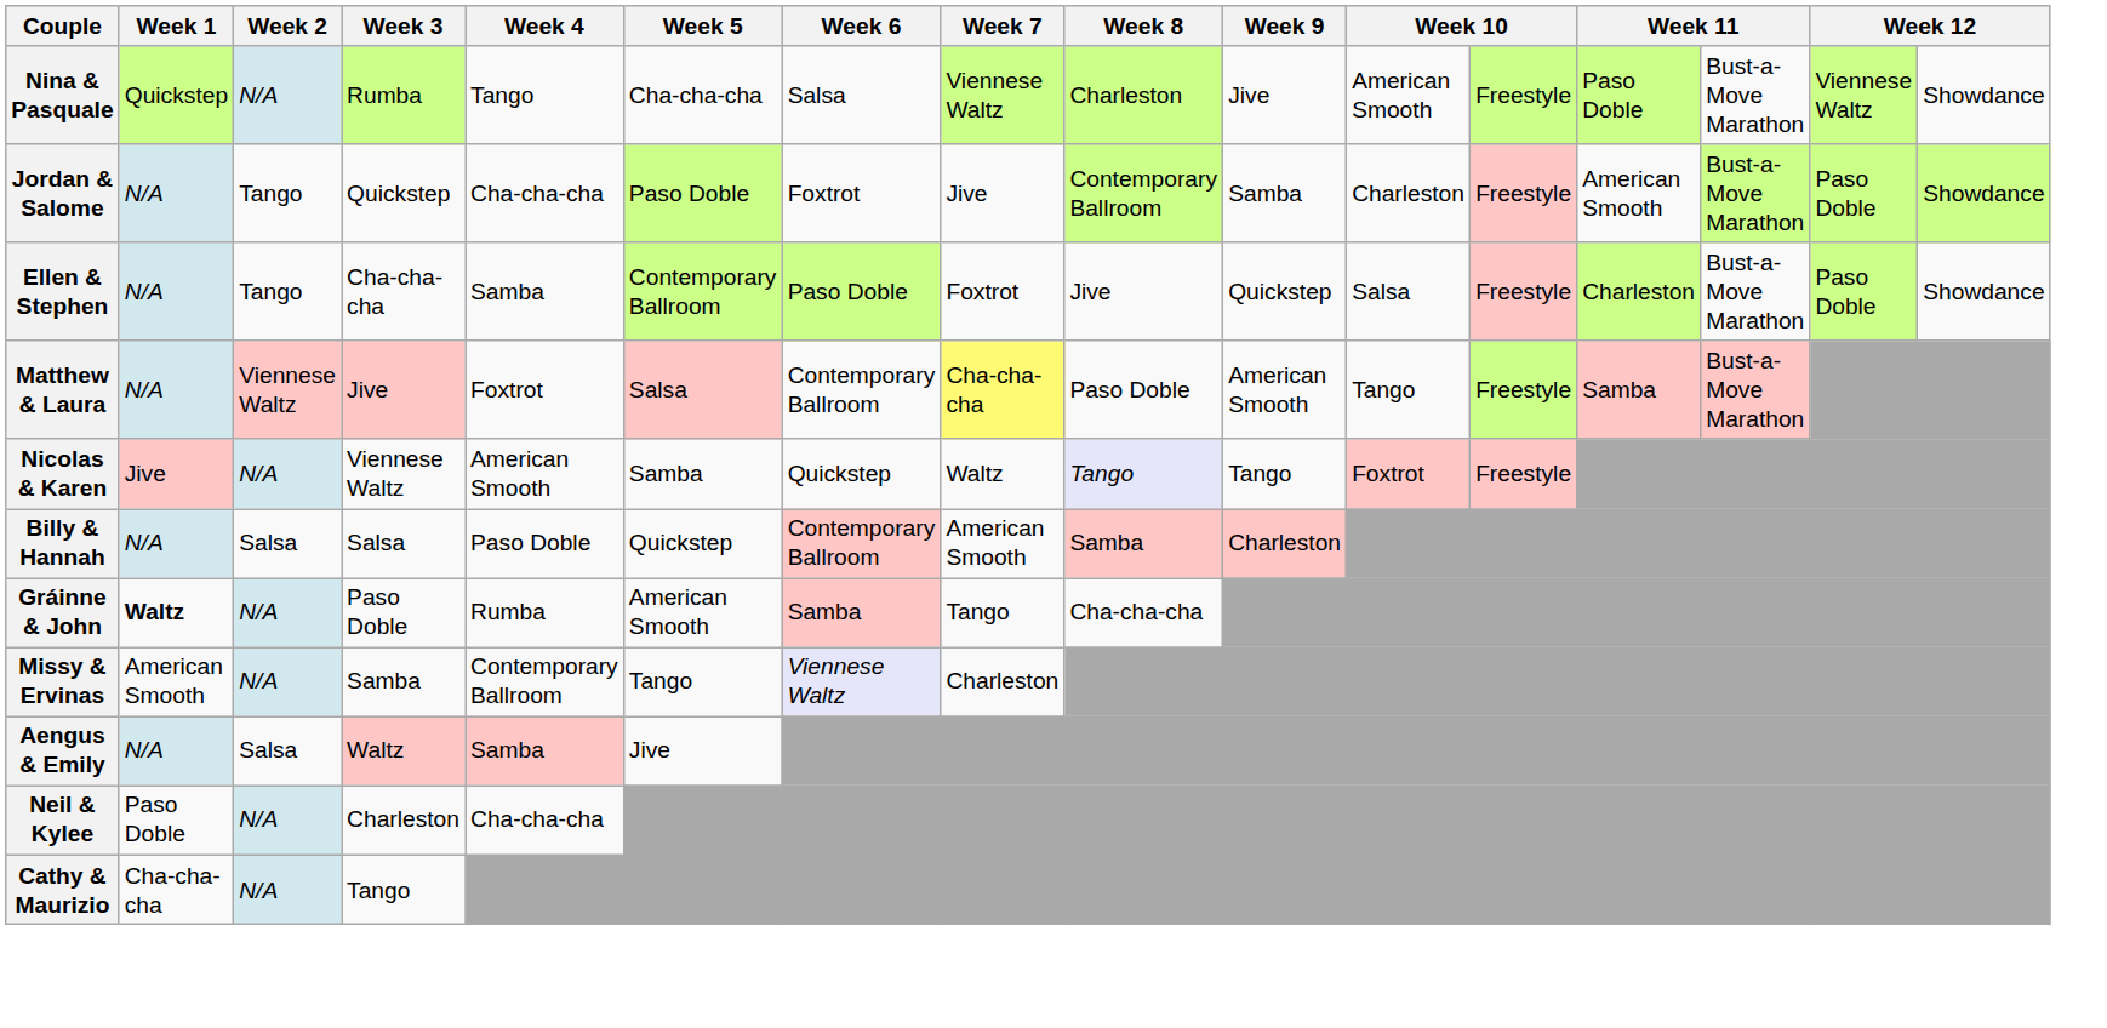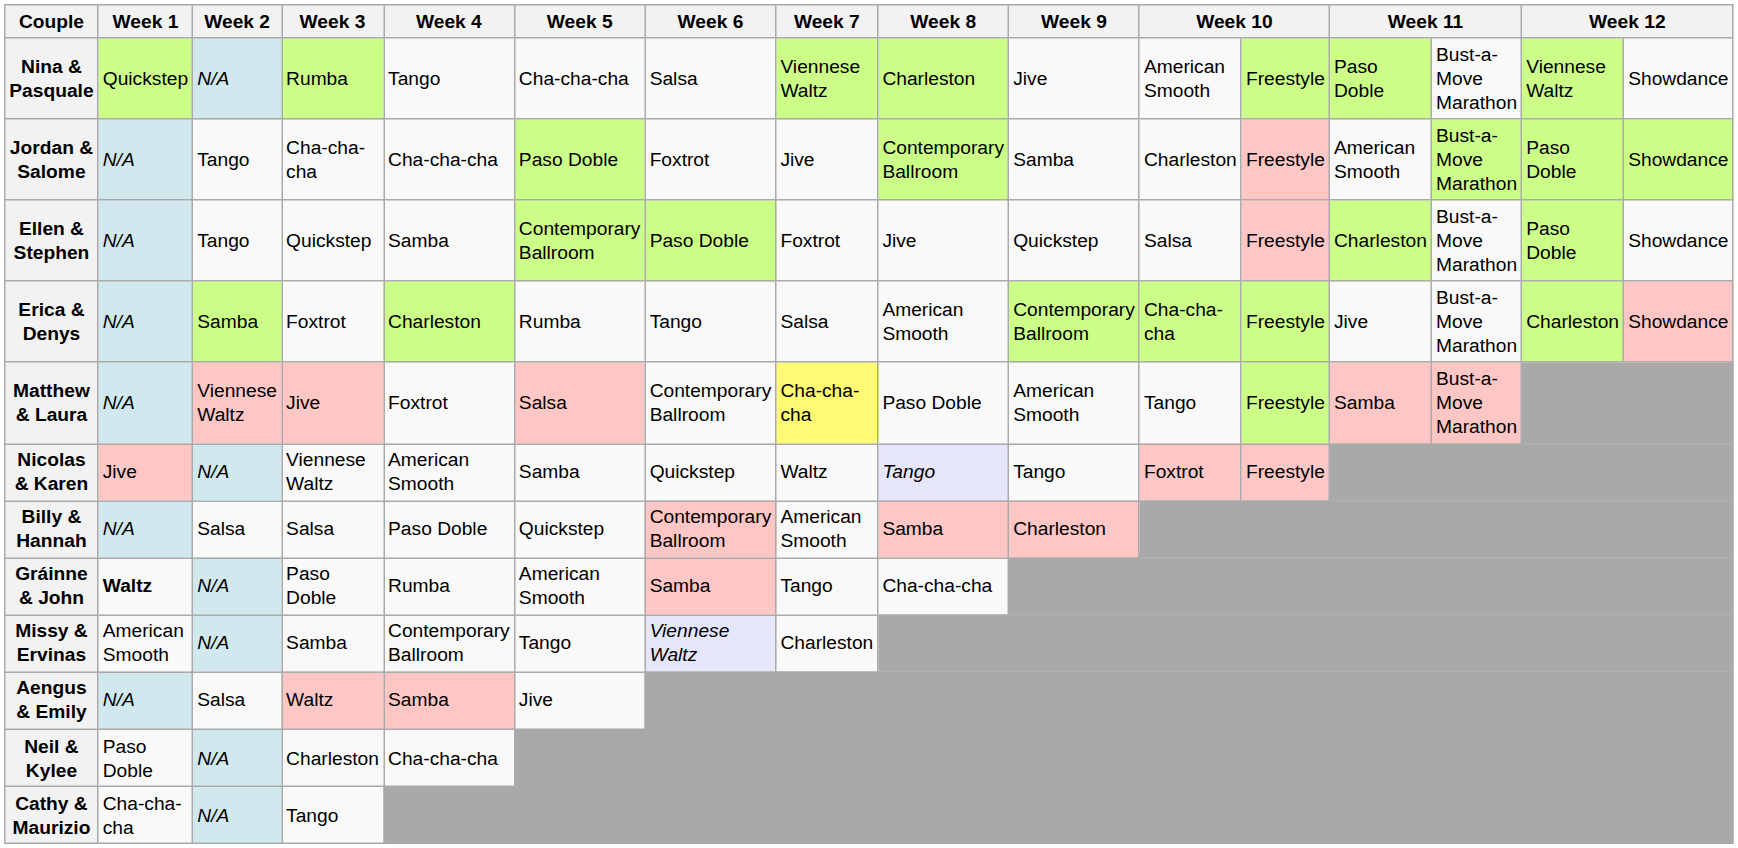 <table class="wikitable" style="text-align:left; font-size:80%; line-height:16px;">
 <tr>
 <th>Couple</th>
 <th>Week 1</th>
 <th>Week 2</th>
 <th>Week 3</th>
 <th>Week 4</th>
 <th>Week 5</th>
 <th>Week 6</th>
 <th>Week 7</th>
 <th>Week 8</th>
 <th>Week 9</th>
 <th colspan="2">Week 10</th>
 <th colspan="2">Week 11</th>
 <th colspan="2">Week 12</th>
 </tr>
 <tr>
 <th>Nina & Pasquale</th>
 <td style="background:#ccff88;">Quickstep</td>
 <td style="background:#D1E8EF;"><em>N/A</em></td>
 <td style="background:#ccff88;">Rumba</td>
 <td>Tango</td>
 <td>Cha-cha-cha</td>
 <td>Salsa</td>
 <td style="background:#ccff88;">Viennese Waltz</td>
 <td style="background:#ccff88;">Charleston</td>
 <td>Jive</td>
 <td>American Smooth</td>
 <td style="background:#ccff88;">Freestyle <br></td>
 <td style="background:#ccff88;">Paso Doble</td>
 <td>Bust-a-Move Marathon</td>
 <td style="background:#ccff88;">Viennese Waltz</td>
 <td>Showdance</td>
 </tr>
 <tr>
 <th>Jordan & Salome</th>
 <td style="background:#D1E8EF;"><em>N/A</em></td>
 <td>Tango</td>
-<td>Quickstep</td>
+<td>Cha-cha-cha</td>
 <td>Cha-cha-cha</td>
 <td style="background:#ccff88;">Paso Doble</td>
 <td>Foxtrot</td>
 <td>Jive</td>
 <td style="background:#ccff88;">Contemporary Ballroom</td>
 <td>Samba</td>
 <td>Charleston</td>
 <td style="background:#ffc6c6;">Freestyle <br></td>
 <td>American Smooth</td>
 <td style="background:#ccff88;">Bust-a-Move Marathon</td>
 <td style="background:#ccff88;">Paso Doble</td>
 <td style="background:#ccff88;">Showdance</td>
 </tr>
 <tr>
 <th>Ellen & Stephen</th>
 <td style="background:#D1E8EF;"><em>N/A</em></td>
 <td>Tango</td>
-<td>Cha-cha-cha</td>
+<td>Quickstep</td>
 <td>Samba</td>
 <td style="background:#ccff88;">Contemporary Ballroom</td>
 <td style="background:#ccff88;">Paso Doble</td>
 <td>Foxtrot</td>
 <td>Jive</td>
 <td>Quickstep</td>
 <td>Salsa</td>
 <td style="background:#ffc6c6;">Freestyle <br></td>
 <td style="background:#ccff88;">Charleston</td>
 <td>Bust-a-Move Marathon</td>
 <td style="background:#ccff88;">Paso Doble</td>
 <td>Showdance</td>
+</tr>
+<tr>
+<th>Erica & Denys</th>
+<td style="background:#D1E8EF;"><em>N/A</em></td>
+<td style="background:#ccff88;">Samba</td>
+<td>Foxtrot</td>
+<td style="background:#ccff88;">Charleston</td>
+<td>Rumba</td>
+<td>Tango</td>
+<td>Salsa</td>
+<td>American Smooth</td>
+<td style="background:#ccff88;">Contemporary Ballroom</td>
+<td style="background:#ccff88;">Cha-cha-cha</td>
+<td style="background:#ccff88;">Freestyle <br></td>
+<td>Jive</td>
+<td>Bust-a-Move Marathon</td>
+<td style="background:#ccff88;">Charleston</td>
+<td style="background:#ffc6c6;">Showdance</td>
 </tr>
 <tr>
 <th>Matthew & Laura</th>
 <td style="background:#D1E8EF;"><em>N/A</em></td>
 <td style="background:#ffc6c6;">Viennese Waltz</td>
 <td style="background:#ffc6c6;">Jive</td>
 <td>Foxtrot</td>
 <td style="background:#ffc6c6;">Salsa</td>
 <td>Contemporary Ballroom</td>
 <td style="background:#fffa73;">Cha-cha-cha</td>
 <td>Paso Doble</td>
 <td>American Smooth</td>
 <td>Tango</td>
 <td style="background:#ccff88;">Freestyle <br></td>
 <td style="background:#ffc6c6;">Samba</td>
 <td style="background:#ffc6c6;">Bust-a-Move Marathon</td>
 <td colspan="2" bgcolor="darkgrey"></td>
 </tr>
 <tr>
 <th>Nicolas & Karen</th>
 <td style="background:#ffc6c6;">Jive</td>
 <td style="background:#D1E8EF;"><em>N/A</em></td>
 <td>Viennese Waltz</td>
 <td>American Smooth</td>
 <td>Samba</td>
 <td>Quickstep</td>
 <td>Waltz</td>
 <td style="background:lavender;"><em>Tango</em></td>
 <td>Tango</td>
 <td style="background:#ffc6c6;">Foxtrot</td>
 <td style="background:#ffc6c6;">Freestyle <br></td>
 <td colspan="4" bgcolor="darkgrey"></td>
 </tr>
 <tr>
 <th>Billy & Hannah</th>
 <td style="background:#D1E8EF;"><em>N/A</em></td>
 <td>Salsa</td>
 <td>Salsa</td>
 <td>Paso Doble</td>
 <td>Quickstep</td>
 <td style="background:#ffc6c6;">Contemporary Ballroom</td>
 <td>American Smooth</td>
 <td style="background:#ffc6c6;">Samba</td>
 <td style="background:#ffc6c6;">Charleston</td>
 <td colspan="6" bgcolor="darkgrey"></td>
 </tr>
 <tr>
 <th>Gráinne & John</th>
 <td><strong>Waltz</strong></td>
 <td style="background:#D1E8EF;"><em>N/A</em></td>
 <td>Paso Doble</td>
 <td>Rumba</td>
 <td>American Smooth</td>
 <td style="background:#ffc6c6;">Samba</td>
 <td>Tango</td>
 <td>Cha-cha-cha</td>
 <td colspan="7" bgcolor="darkgrey"></td>
 </tr>
 <tr>
 <th>Missy & Ervinas</th>
 <td>American Smooth</td>
 <td style="background:#D1E8EF;"><em>N/A</em></td>
 <td>Samba</td>
 <td>Contemporary Ballroom</td>
 <td>Tango</td>
 <td style="background:lavender;"><em>Viennese Waltz</em></td>
 <td>Charleston</td>
 <td colspan="8" bgcolor="darkgrey"></td>
 </tr>
 <tr>
 <th>Aengus & Emily</th>
 <td style="background:#D1E8EF;"><em>N/A</em></td>
 <td>Salsa</td>
 <td style="background:#ffc6c6;">Waltz</td>
 <td style="background:#ffc6c6;">Samba</td>
 <td>Jive</td>
 <td colspan="10" bgcolor="darkgrey"></td>
 </tr>
 <tr>
 <th>Neil & Kylee</th>
 <td>Paso Doble</td>
 <td style="background:#D1E8EF;"><em>N/A</em></td>
 <td>Charleston</td>
 <td>Cha-cha-cha</td>
 <td colspan="11" bgcolor="darkgrey"></td>
 </tr>
 <tr>
 <th>Cathy & Maurizio</th>
 <td>Cha-cha-cha</td>
 <td style="background:#D1E8EF;"><em>N/A</em></td>
 <td>Tango</td>
 <td colspan="12" bgcolor="darkgrey"></td>
 </tr>
 </table>
